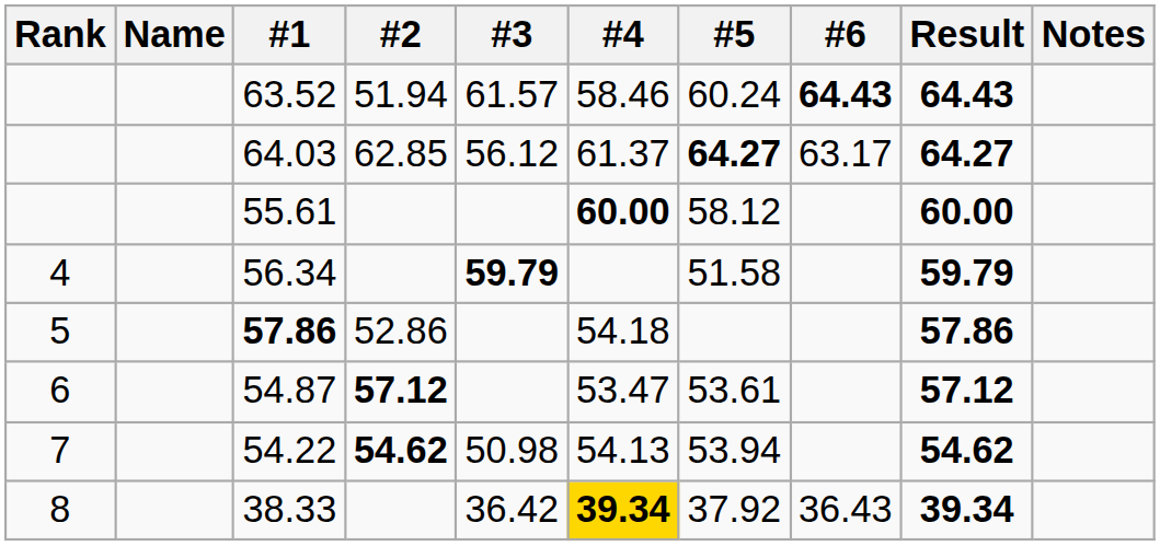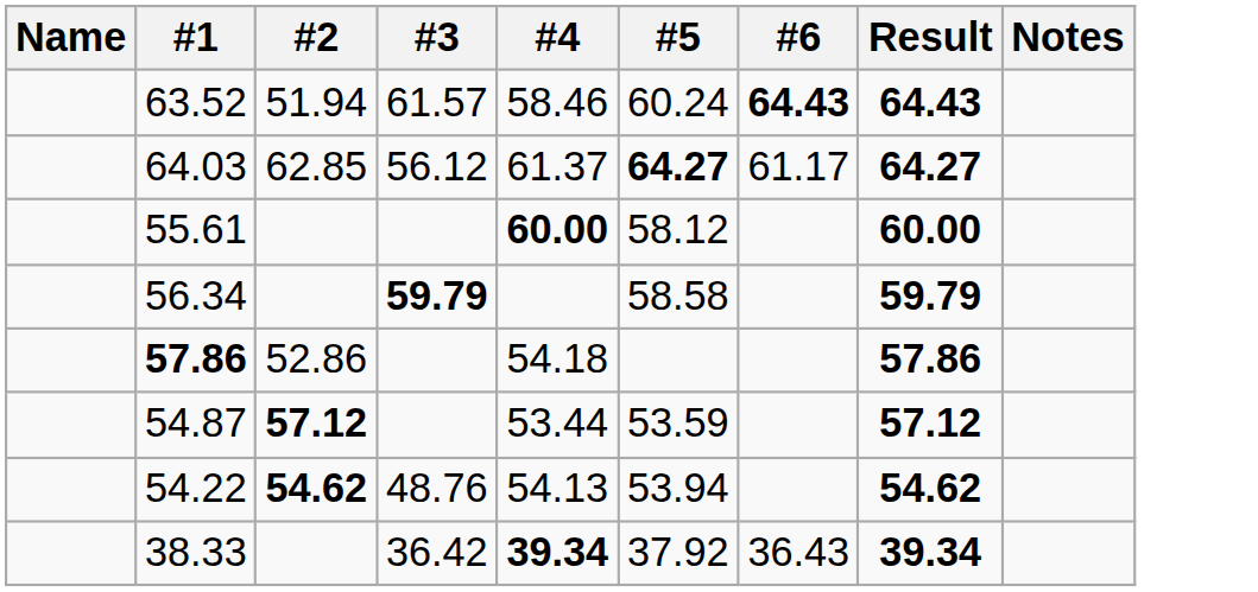 <table class="wikitable sortable" style="text-align:center">
 <tr>
-<th>Rank</th>
 <th>Name</th>
 <th>#1</th>
 <th>#2</th>
 <th>#3</th>
 <th>#4</th>
 <th>#5</th>
 <th>#6</th>
 <th>Result</th>
 <th>Notes</th>
 </tr>
 <tr>
-<td></td>
 <td align="left"></td>
 <td>63.52</td>
 <td>51.94</td>
 <td>61.57</td>
 <td>58.46</td>
 <td>60.24</td>
 <td><strong>64.43</strong></td>
 <td><strong>64.43</strong></td>
 <td></td>
 </tr>
 <tr>
-<td></td>
 <td align="left"></td>
 <td>64.03</td>
 <td>62.85</td>
 <td>56.12</td>
 <td>61.37</td>
 <td><strong>64.27</strong></td>
-<td>63.17</td>
+<td>61.17</td>
 <td><strong>64.27</strong></td>
 <td></td>
 </tr>
 <tr>
-<td></td>
 <td align="left"></td>
 <td>55.61</td>
 <td></td>
 <td></td>
 <td><strong>60.00</strong></td>
 <td>58.12</td>
 <td></td>
 <td><strong>60.00</strong></td>
 <td></td>
 </tr>
 <tr>
-<td>4</td>
 <td align="left"></td>
 <td>56.34</td>
 <td></td>
 <td><strong>59.79</strong></td>
 <td></td>
-<td>51.58</td>
+<td>58.58</td>
 <td></td>
 <td><strong>59.79</strong></td>
 <td></td>
 </tr>
 <tr>
-<td>5</td>
 <td align="left"></td>
 <td><strong>57.86</strong></td>
 <td>52.86</td>
 <td></td>
 <td>54.18</td>
 <td></td>
 <td></td>
 <td><strong>57.86</strong></td>
 <td></td>
 </tr>
 <tr>
-<td>6</td>
 <td align="left"></td>
 <td>54.87</td>
 <td><strong>57.12</strong></td>
 <td></td>
-<td>53.47</td>
-<td>53.61</td>
+<td>53.44</td>
+<td>53.59</td>
 <td></td>
 <td><strong>57.12</strong></td>
 <td></td>
 </tr>
 <tr>
-<td>7</td>
 <td align="left"></td>
 <td>54.22</td>
 <td><strong>54.62</strong></td>
-<td>50.98</td>
+<td>48.76</td>
 <td>54.13</td>
 <td>53.94</td>
 <td></td>
 <td><strong>54.62</strong></td>
 <td></td>
 </tr>
 <tr>
-<td>8</td>
 <td align="left"></td>
 <td>38.33</td>
 <td></td>
 <td>36.42</td>
-<td style="background: gold;"><strong>39.34</strong></td>
+<td><strong>39.34</strong></td>
 <td>37.92</td>
 <td>36.43</td>
 <td><strong>39.34</strong></td>
 <td></td>
 </tr>
 </table>
